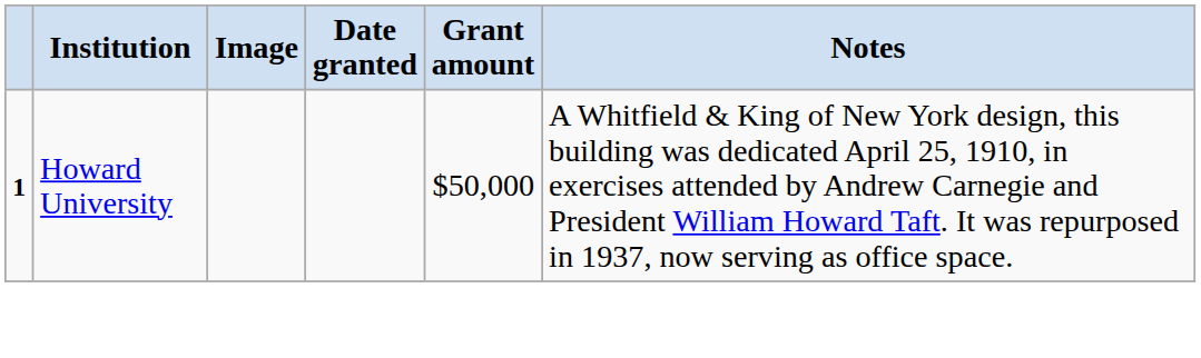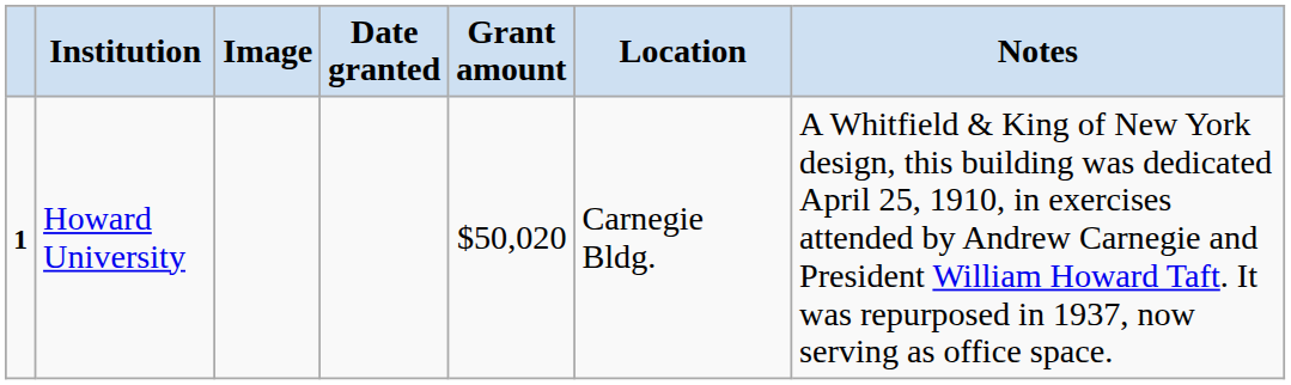 <table class="wikitable" align="center">
 <tr>
 <th style="background-color:#CEE0F2;"></th>
 <th style="background-color:#CEE0F2;"><strong>Institution</strong></th>
 <th style="background-color:#CEE0F2;"><strong>Image</strong></th>
 <th style="background-color:#CEE0F2;"><strong>Date<br>granted</strong></th>
 <th style="background-color:#CEE0F2;"><strong>Grant<br>amount</strong></th>
+<th style="background-color:#CEE0F2;" width=17%><strong>Location</strong></th>
 <th style="background-color:#CEE0F2;"><strong>Notes</strong></th>
 </tr>
 <tr ->
 <td align=center><strong><small>1</small></strong></td>
 <td><a href='#'>Howard University</a></td>
 <td></td>
 <td></td>
-<td align=right>$50,000</td>
+<td align=right>$50,020</td>
+<td>Carnegie Bldg.<br><small></small></td>
 <td>A Whitfield & King of New York design, this building was dedicated April 25, 1910, in exercises attended by Andrew Carnegie and President <a href='#'>William Howard Taft</a>. It was repurposed in 1937, now serving as office space.</td>
 </tr>
 </table>
